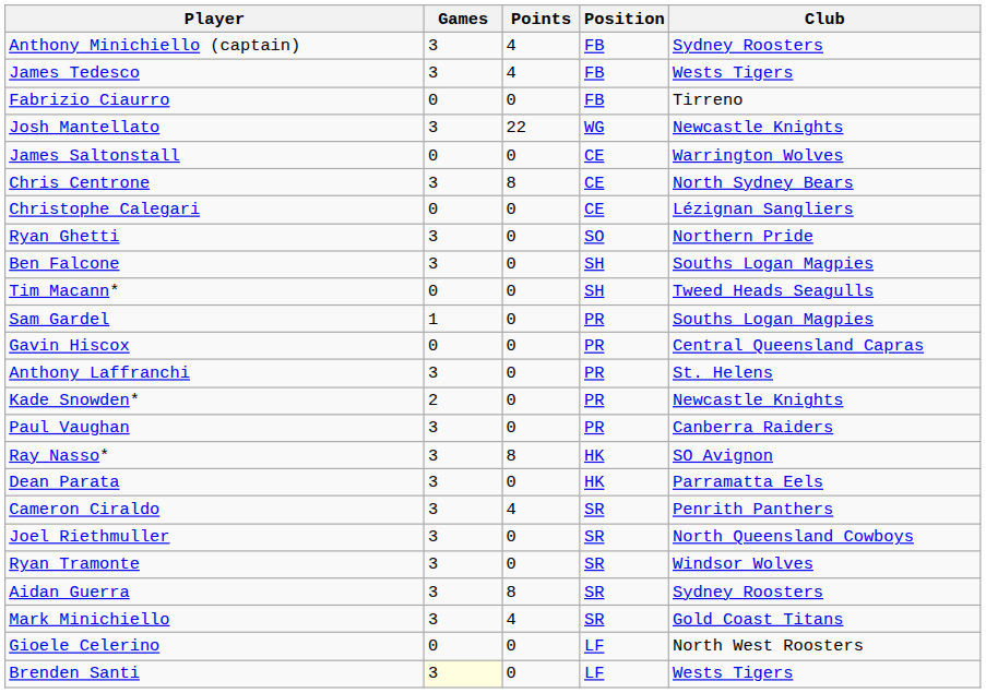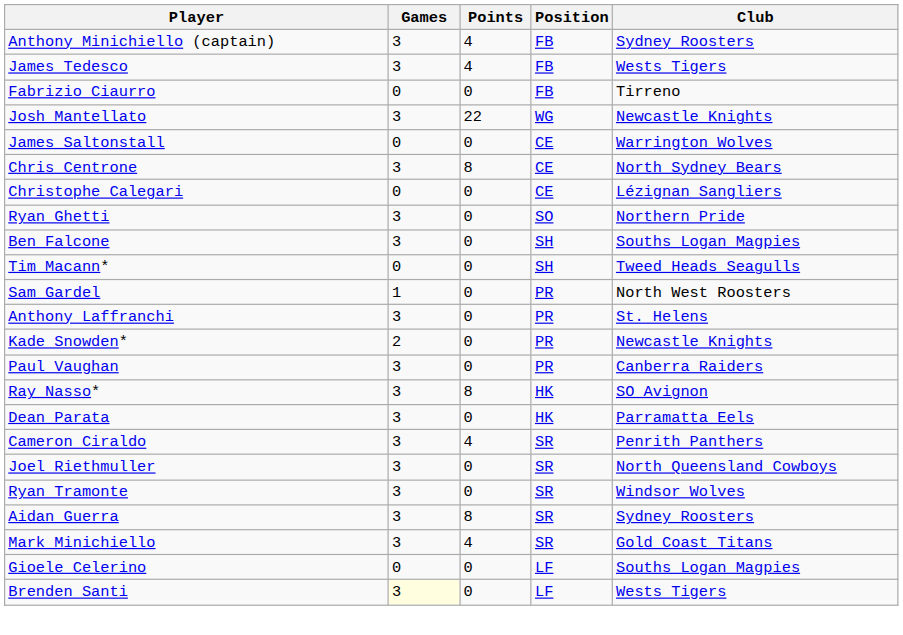 <table class="wikitable" style="width:60%;text-align:left">
 <tr bgcolor=#FFFFFF>
 <th !width=22%>Player</th>
 <th width=8%>Games</th>
 <th width=8%>Points</th>
 <th width=8%>Position</th>
 <th width=32%>Club</th>
 </tr>
 <tr>
 <td><a href='#'>Anthony Minichiello</a> (captain)</td>
 <td>3</td>
 <td>4</td>
 <td><a href='#'>FB</a></td>
 <td> <a href='#'>Sydney Roosters</a></td>
 </tr>
 <tr>
 <td><a href='#'>James Tedesco</a></td>
 <td>3</td>
 <td>4</td>
 <td><a href='#'>FB</a></td>
 <td> <a href='#'>Wests Tigers</a></td>
 </tr>
 <tr>
 <td><a href='#'>Fabrizio Ciaurro</a></td>
 <td>0</td>
 <td>0</td>
 <td><a href='#'>FB</a></td>
 <td> Tirreno</td>
 </tr>
 <tr>
 <td><a href='#'>Josh Mantellato</a></td>
 <td>3</td>
 <td>22</td>
 <td><a href='#'>WG</a></td>
 <td> <a href='#'>Newcastle Knights</a></td>
 </tr>
 <tr>
 <td><a href='#'>James Saltonstall</a></td>
 <td>0</td>
 <td>0</td>
 <td><a href='#'>CE</a></td>
 <td> <a href='#'>Warrington Wolves</a></td>
 </tr>
 <tr>
 <td><a href='#'>Chris Centrone</a></td>
 <td>3</td>
 <td>8</td>
 <td><a href='#'>CE</a></td>
 <td> <a href='#'>North Sydney Bears</a></td>
 </tr>
 <tr>
 <td><a href='#'>Christophe Calegari</a></td>
 <td>0</td>
 <td>0</td>
 <td><a href='#'>CE</a></td>
 <td> <a href='#'>Lézignan Sangliers</a></td>
 </tr>
 <tr>
 <td><a href='#'>Ryan Ghetti</a></td>
 <td>3</td>
 <td>0</td>
 <td><a href='#'>SO</a></td>
 <td> <a href='#'>Northern Pride</a></td>
 </tr>
 <tr>
 <td><a href='#'>Ben Falcone</a></td>
 <td>3</td>
 <td>0</td>
 <td><a href='#'>SH</a></td>
 <td> <a href='#'>Souths Logan Magpies</a></td>
 </tr>
 <tr>
 <td><a href='#'>Tim Macann</a>*</td>
 <td>0</td>
 <td>0</td>
 <td><a href='#'>SH</a></td>
 <td> <a href='#'>Tweed Heads Seagulls</a></td>
 </tr>
 <tr>
 <td><a href='#'>Sam Gardel</a></td>
 <td>1</td>
 <td>0</td>
 <td><a href='#'>PR</a></td>
-<td> <a href='#'>Souths Logan Magpies</a></td>
-</tr>
-<tr>
-<td><a href='#'>Gavin Hiscox</a></td>
-<td>0</td>
-<td>0</td>
-<td><a href='#'>PR</a></td>
-<td> <a href='#'>Central Queensland Capras</a></td>
+<td> North West Roosters</td>
 </tr>
 <tr>
 <td><a href='#'>Anthony Laffranchi</a></td>
 <td>3</td>
 <td>0</td>
 <td><a href='#'>PR</a></td>
 <td> <a href='#'>St. Helens</a></td>
 </tr>
 <tr>
 <td><a href='#'>Kade Snowden</a>*</td>
 <td>2</td>
 <td>0</td>
 <td><a href='#'>PR</a></td>
 <td> <a href='#'>Newcastle Knights</a></td>
 </tr>
 <tr>
 <td><a href='#'>Paul Vaughan</a></td>
 <td>3</td>
 <td>0</td>
 <td><a href='#'>PR</a></td>
 <td> <a href='#'>Canberra Raiders</a></td>
 </tr>
 <tr>
 <td><a href='#'>Ray Nasso</a>*</td>
 <td>3</td>
 <td>8</td>
 <td><a href='#'>HK</a></td>
 <td> <a href='#'>SO Avignon</a></td>
 </tr>
 <tr>
 <td><a href='#'>Dean Parata</a></td>
 <td>3</td>
 <td>0</td>
 <td><a href='#'>HK</a></td>
 <td> <a href='#'>Parramatta Eels</a></td>
 </tr>
 <tr>
 <td><a href='#'>Cameron Ciraldo</a></td>
 <td>3</td>
 <td>4</td>
 <td><a href='#'>SR</a></td>
 <td> <a href='#'>Penrith Panthers</a></td>
 </tr>
 <tr>
 <td><a href='#'>Joel Riethmuller</a></td>
 <td>3</td>
 <td>0</td>
 <td><a href='#'>SR</a></td>
 <td> <a href='#'>North Queensland Cowboys</a></td>
 </tr>
 <tr>
 <td><a href='#'>Ryan Tramonte</a></td>
 <td>3</td>
 <td>0</td>
 <td><a href='#'>SR</a></td>
 <td> <a href='#'>Windsor Wolves</a></td>
 </tr>
 <tr>
 <td><a href='#'>Aidan Guerra</a></td>
 <td>3</td>
 <td>8</td>
 <td><a href='#'>SR</a></td>
 <td> <a href='#'>Sydney Roosters</a></td>
 </tr>
 <tr>
 <td><a href='#'>Mark Minichiello</a></td>
 <td>3</td>
 <td>4</td>
 <td><a href='#'>SR</a></td>
 <td> <a href='#'>Gold Coast Titans</a></td>
 </tr>
 <tr>
 <td><a href='#'>Gioele Celerino</a></td>
 <td>0</td>
 <td>0</td>
 <td><a href='#'>LF</a></td>
-<td> North West Roosters</td>
+<td> <a href='#'>Souths Logan Magpies</a></td>
 </tr>
 <tr>
 <td><a href='#'>Brenden Santi</a></td>
 <td style="background: lightyellow;">3</td>
 <td>0</td>
 <td><a href='#'>LF</a></td>
 <td> <a href='#'>Wests Tigers</a></td>
 </tr>
 </table>
